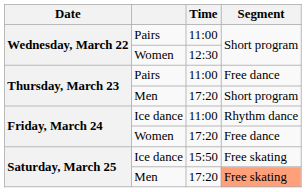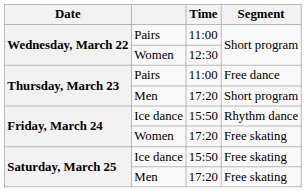 <table class="wikitable unsortable" style="text-align:left;">
 <tr>
 <th scope="col">Date</th>
 <th scope="col"></th>
 <th scope="col">Time</th>
 <th scope="col">Segment</th>
 </tr>
 <tr>
 <th scope="row" style="text-align:left" rowspan="2">Wednesday, March 22</th>
 <td>Pairs</td>
 <td>11:00</td>
 <td rowspan="2">Short program</td>
 </tr>
 <tr>
 <td>Women</td>
 <td>12:30</td>
 </tr>
 <tr>
 <th scope="row" style="text-align:left" rowspan="2">Thursday, March 23</th>
 <td>Pairs</td>
 <td>11:00</td>
 <td>Free dance</td>
 </tr>
 <tr>
 <td>Men</td>
 <td>17:20</td>
 <td>Short program</td>
 </tr>
 <tr>
 <th scope="row" style="text-align:left" rowspan="2">Friday, March 24</th>
 <td>Ice dance</td>
-<td>11:00</td>
+<td>15:50</td>
 <td>Rhythm dance</td>
 </tr>
 <tr>
 <td>Women</td>
 <td>17:20</td>
-<td>Free dance</td>
+<td>Free skating</td>
 </tr>
 <tr>
 <th scope="row" style="text-align:left" rowspan="2">Saturday, March 25</th>
 <td>Ice dance</td>
 <td>15:50</td>
 <td>Free skating</td>
 </tr>
 <tr>
 <td>Men</td>
 <td>17:20</td>
-<td style="background: lightsalmon;">Free skating</td>
+<td>Free skating</td>
 </tr>
 </table>
